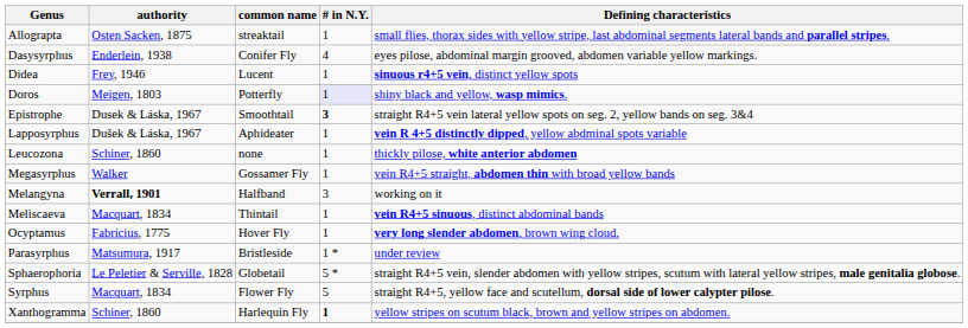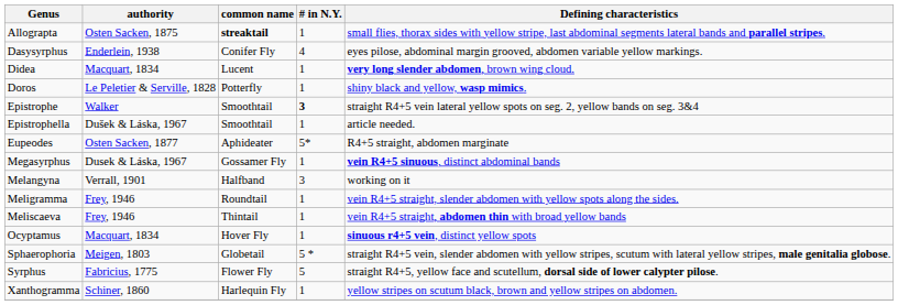 <table class="wikitable sortable collapsible collapsed" border="1">
 <tr>
 <th>Genus</th>
 <th>authority</th>
 <th>common name</th>
 <th># in N.Y.</th>
 <th>Defining characteristics</th>
 </tr>
 <tr>
 <td>Allograpta</td>
 <td><a href='#'>Osten Sacken</a>, 1875</td>
-<td>streaktail</td>
+<td><strong>streaktail</strong></td>
 <td>1</td>
 <td><a href='#'>small flies, thorax sides with yellow stripe, last abdominal segments lateral bands and <strong>parallel stripes</strong>.</a></td>
 </tr>
 <tr>
 <td>Dasysyrphus</td>
 <td><a href='#'>Enderlein</a>, 1938</td>
 <td>Conifer Fly</td>
 <td>4</td>
 <td>eyes pilose, abdominal margin grooved, abdomen variable yellow markings.</td>
 </tr>
 <tr>
 <td>Didea</td>
-<td><a href='#'>Frey</a>, 1946</td>
+<td><a href='#'>Macquart</a>, 1834</td>
 <td>Lucent</td>
 <td>1</td>
-<td><a href='#'><strong>sinuous r4+5 vein</strong>, distinct yellow spots</a></td>
+<td><a href='#'><strong>very long slender abdomen</strong>, brown wing cloud.</a></td>
 </tr>
 <tr>
 <td>Doros</td>
-<td><a href='#'>Meigen</a>, 1803</td>
+<td><a href='#'>Le Peletier</a> & <a href='#'>Serville</a>, 1828</td>
 <td>Potterfly</td>
-<td style="background: lavender;">1</td>
+<td>1</td>
 <td><a href='#'>shiny black and yellow, <strong>wasp mimics</strong>.</a></td>
 </tr>
 <tr>
 <td>Epistrophe</td>
-<td>Dusek & Láska, 1967</td>
+<td><a href='#'>Walker</a></td>
 <td>Smoothtail</td>
 <td><strong>3</strong></td>
 <td>straight R4+5 vein lateral yellow spots on seg. 2, yellow bands on seg. 3&4</td>
 </tr>
 <tr>
-<td>Lapposyrphus</td>
+<td>Epistrophella</td>
 <td>Dušek & Láska, 1967</td>
-<td>Aphideater</td>
+<td>Smoothtail</td>
 <td>1</td>
-<td><a href='#'><strong>vein R 4+5 distinctly dipped</strong>, yellow abdminal spots variable</a></td>
+<td>article needed.</td>
 </tr>
 <tr>
-<td>Leucozona</td>
-<td><a href='#'>Schiner</a>, 1860</td>
-<td>none</td>
-<td>1</td>
-<td><a href='#'>thickly pilose, <strong>white anterior abdomen</strong></a></td>
+<td>Eupeodes</td>
+<td><a href='#'>Osten Sacken</a>, 1877</td>
+<td>Aphideater</td>
+<td>5*</td>
+<td>R4+5 straight, abdomen marginate</td>
 </tr>
 <tr>
 <td>Megasyrphus</td>
-<td><a href='#'>Walker</a></td>
+<td>Dusek & Láska, 1967</td>
 <td>Gossamer Fly</td>
 <td>1</td>
-<td><a href='#'>vein R4+5 straight, <strong>abdomen thin</strong> with broad yellow bands</a></td>
+<td><a href='#'><strong>vein R4+5 sinuous</strong>, distinct abdominal bands</a></td>
 </tr>
 <tr>
 <td>Melangyna</td>
-<td><strong>Verrall, 1901</strong></td>
+<td>Verrall, 1901</td>
 <td>Halfband</td>
 <td>3</td>
 <td>working on it</td>
 </tr>
 <tr>
+<td>Meligramma</td>
+<td><a href='#'>Frey</a>, 1946</td>
+<td>Roundtail</td>
+<td>1</td>
+<td><a href='#'>vein R4+5 straight, slender abdomen with yellow spots along the sides.</a></td>
+</tr>
+<tr>
 <td>Meliscaeva</td>
-<td><a href='#'>Macquart</a>, 1834</td>
+<td><a href='#'>Frey</a>, 1946</td>
 <td>Thintail</td>
 <td>1</td>
-<td><a href='#'><strong>vein R4+5 sinuous</strong>, distinct abdominal bands</a></td>
+<td><a href='#'>vein R4+5 straight, <strong>abdomen thin</strong> with broad yellow bands</a></td>
 </tr>
 <tr>
 <td>Ocyptamus</td>
-<td><a href='#'>Fabricius</a>, 1775</td>
+<td><a href='#'>Macquart</a>, 1834</td>
 <td>Hover Fly</td>
 <td>1</td>
-<td><a href='#'><strong>very long slender abdomen</strong>, brown wing cloud.</a></td>
-</tr>
-<tr>
-<td>Parasyrphus</td>
-<td><a href='#'>Matsumura</a>, 1917</td>
-<td>Bristleside</td>
-<td>1 *</td>
-<td><a href='#'>under review</a></td>
+<td><a href='#'><strong>sinuous r4+5 vein</strong>, distinct yellow spots</a></td>
 </tr>
 <tr>
 <td>Sphaerophoria</td>
-<td><a href='#'>Le Peletier</a> & <a href='#'>Serville</a>, 1828</td>
+<td><a href='#'>Meigen</a>, 1803</td>
 <td>Globetail</td>
 <td>5 *</td>
 <td>straight R4+5 vein, slender abdomen with yellow stripes, scutum with lateral yellow stripes, <strong>male genitalia globose</strong>.</td>
 </tr>
 <tr>
 <td>Syrphus</td>
-<td><a href='#'>Macquart</a>, 1834</td>
+<td><a href='#'>Fabricius</a>, 1775</td>
 <td>Flower Fly</td>
 <td>5</td>
 <td>straight R4+5, yellow face and scutellum, <strong>dorsal side of lower calypter pilose</strong>.</td>
 </tr>
 <tr>
 <td>Xanthogramma</td>
 <td><a href='#'>Schiner</a>, 1860</td>
 <td>Harlequin Fly</td>
-<td><strong>1</strong></td>
+<td>1</td>
 <td><a href='#'>yellow stripes on scutum black, brown and yellow stripes on abdomen.</a></td>
 </tr>
 <tr>
 </tr>
 </table>
